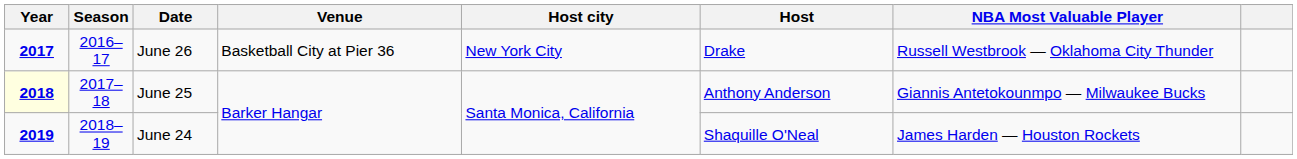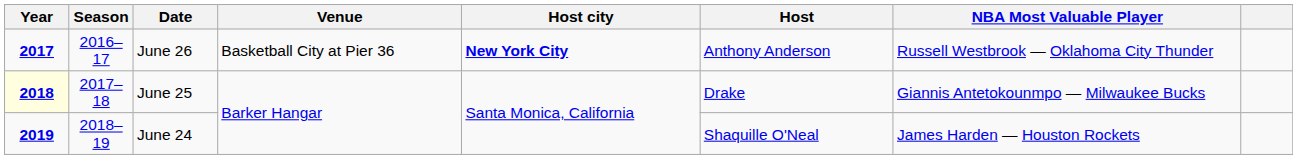 <table class="wikitable sortable" style="font-size:95%; width:100%;">
 <tr>
 <th style="width:5%;">Year</th>
 <th style="width:5%;">Season</th>
 <th>Date</th>
 <th>Venue</th>
 <th>Host city</th>
 <th style="width:15%;">Host</th>
 <th style="width:27%;" class="unsortable"><a href='#'>NBA Most Valuable Player</a></th>
 <th style="width:4%;" class="unsortable"></th>
 </tr>
 <tr>
 <td align="center"><strong><a href='#'>2017</a></strong></td>
 <td align="center"><a href='#'>2016–17</a></td>
 <td>June 26</td>
 <td>Basketball City at Pier 36</td>
-<td><a href='#'>New York City</a></td>
-<td><a href='#'>Drake</a></td>
+<td><strong><a href='#'>New York City</a></strong></td>
+<td><a href='#'>Anthony Anderson</a></td>
 <td><a href='#'>Russell Westbrook</a> — <a href='#'>Oklahoma City Thunder</a></td>
 <td align="center"></td>
 </tr>
 <tr>
 <td align="center" style="background: lightyellow;"><strong><a href='#'>2018</a></strong></td>
 <td align="center"><a href='#'>2017–18</a></td>
 <td>June 25</td>
 <td rowspan="2"><a href='#'>Barker Hangar</a></td>
 <td rowspan="2"><a href='#'>Santa Monica, California</a></td>
-<td><a href='#'>Anthony Anderson</a></td>
+<td><a href='#'>Drake</a></td>
 <td><a href='#'>Giannis Antetokounmpo</a> — <a href='#'>Milwaukee Bucks</a></td>
 <td align="center"></td>
 </tr>
 <tr>
 <td align="center"><strong><a href='#'>2019</a></strong></td>
 <td align="center"><a href='#'>2018–19</a></td>
 <td>June 24</td>
 <td><a href='#'>Shaquille O'Neal</a></td>
 <td><a href='#'>James Harden</a> — <a href='#'>Houston Rockets</a></td>
 <td align="center"></td>
 </tr>
 </table>
